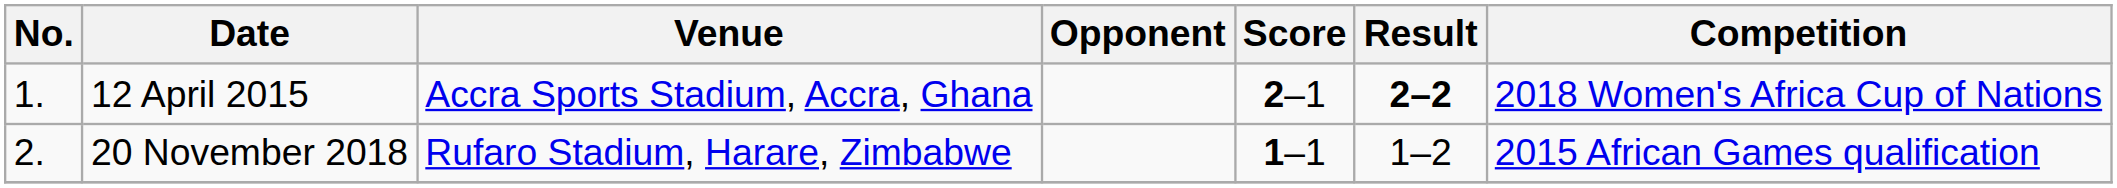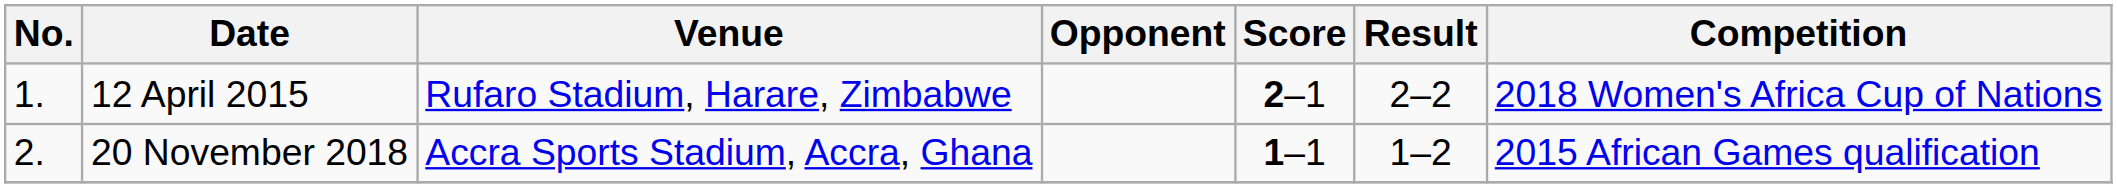 <table class="wikitable">
 <tr>
 <th>No.</th>
 <th>Date</th>
 <th>Venue</th>
 <th>Opponent</th>
 <th>Score</th>
 <th>Result</th>
 <th>Competition</th>
 </tr>
 <tr>
 <td>1.</td>
 <td>12 April 2015</td>
-<td><a href='#'>Accra Sports Stadium</a>, <a href='#'>Accra</a>, <a href='#'>Ghana</a></td>
+<td><a href='#'>Rufaro Stadium</a>, <a href='#'>Harare</a>, <a href='#'>Zimbabwe</a></td>
 <td></td>
 <td align=center><strong>2</strong>–1</td>
-<td align=center><strong>2–2</strong></td>
+<td align=center>2–2</td>
 <td><a href='#'>2018 Women's Africa Cup of Nations</a></td>
 </tr>
 <tr>
 <td>2.</td>
 <td>20 November 2018</td>
-<td><a href='#'>Rufaro Stadium</a>, <a href='#'>Harare</a>, <a href='#'>Zimbabwe</a></td>
+<td><a href='#'>Accra Sports Stadium</a>, <a href='#'>Accra</a>, <a href='#'>Ghana</a></td>
 <td></td>
 <td align=center><strong>1</strong>–1</td>
 <td align=center>1–2</td>
 <td><a href='#'>2015 African Games qualification</a></td>
 </tr>
 <tr>
 </tr>
 </table>
